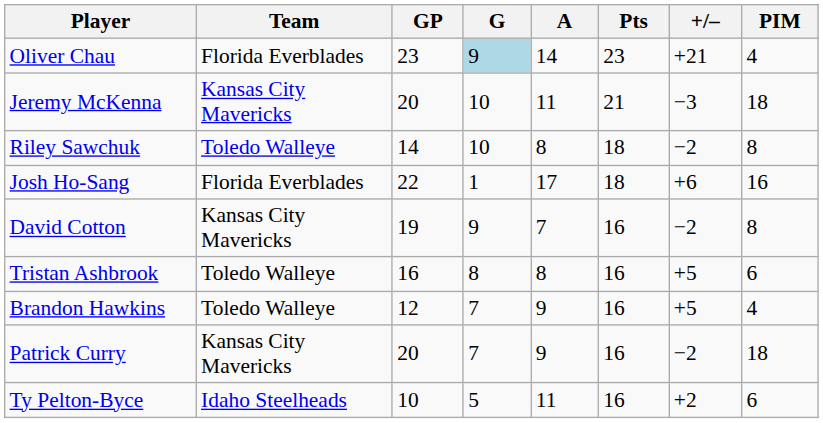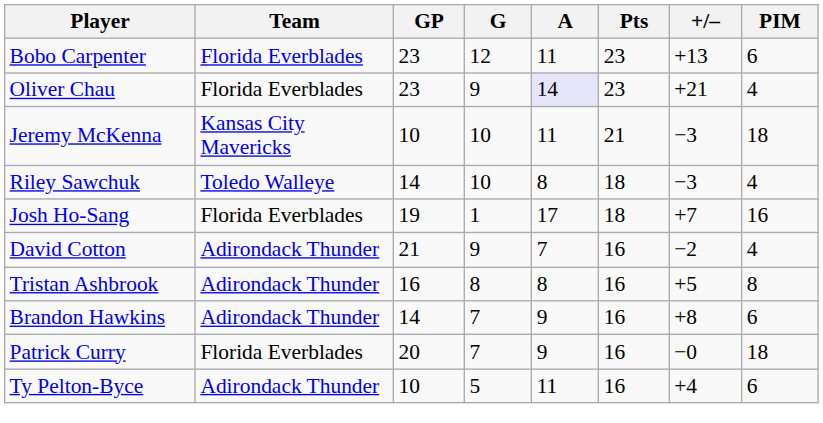 <table class="wikitable sortable">
 <tr>
 <th style="width:12em">Player</th>
 <th style="width:12em">Team</th>
 <th style="width:4em">GP</th>
 <th style="width:4em">G</th>
 <th style="width:4em">A</th>
 <th style="width:4em">Pts</th>
 <th style="width:4em">+/–</th>
 <th style="width:4em">PIM</th>
 </tr>
 <tr>
+<td><a href='#'>Bobo Carpenter</a></td>
+<td><a href='#'>Florida Everblades</a></td>
+<td>23</td>
+<td>12</td>
+<td>11</td>
+<td>23</td>
+<td>+13</td>
+<td>6</td>
+</tr>
+<tr>
 <td><a href='#'>Oliver Chau</a></td>
 <td>Florida Everblades</td>
 <td>23</td>
-<td style="background: lightblue;">9</td>
-<td>14</td>
+<td>9</td>
+<td style="background: lavender;">14</td>
 <td>23</td>
 <td>+21</td>
 <td>4</td>
 </tr>
 <tr>
 <td><a href='#'>Jeremy McKenna</a></td>
 <td><a href='#'>Kansas City Mavericks</a></td>
-<td>20</td>
+<td>10</td>
 <td>10</td>
 <td>11</td>
 <td>21</td>
 <td>−3</td>
 <td>18</td>
 </tr>
 <tr>
 <td><a href='#'>Riley Sawchuk</a></td>
 <td><a href='#'>Toledo Walleye</a></td>
 <td>14</td>
 <td>10</td>
 <td>8</td>
 <td>18</td>
-<td>−2</td>
-<td>8</td>
+<td>−3</td>
+<td>4</td>
 </tr>
 <tr>
 <td><a href='#'>Josh Ho-Sang</a></td>
 <td>Florida Everblades</td>
-<td>22</td>
+<td>19</td>
 <td>1</td>
 <td>17</td>
 <td>18</td>
-<td>+6</td>
+<td>+7</td>
 <td>16</td>
 </tr>
 <tr>
 <td><a href='#'>David Cotton</a></td>
-<td>Kansas City Mavericks</td>
-<td>19</td>
+<td><a href='#'>Adirondack Thunder</a></td>
+<td>21</td>
 <td>9</td>
 <td>7</td>
 <td>16</td>
 <td>−2</td>
-<td>8</td>
+<td>4</td>
 </tr>
 <tr>
 <td><a href='#'>Tristan Ashbrook</a></td>
-<td>Toledo Walleye</td>
+<td><a href='#'>Adirondack Thunder</a></td>
 <td>16</td>
 <td>8</td>
 <td>8</td>
 <td>16</td>
 <td>+5</td>
+<td>8</td>
+</tr>
+<tr>
+<td><a href='#'>Brandon Hawkins</a></td>
+<td><a href='#'>Adirondack Thunder</a></td>
+<td>14</td>
+<td>7</td>
+<td>9</td>
+<td>16</td>
+<td>+8</td>
 <td>6</td>
 </tr>
 <tr>
-<td><a href='#'>Brandon Hawkins</a></td>
-<td>Toledo Walleye</td>
-<td>12</td>
-<td>7</td>
-<td>9</td>
-<td>16</td>
-<td>+5</td>
-<td>4</td>
-</tr>
-<tr>
 <td><a href='#'>Patrick Curry</a></td>
-<td>Kansas City Mavericks</td>
+<td>Florida Everblades</td>
 <td>20</td>
 <td>7</td>
 <td>9</td>
 <td>16</td>
-<td>−2</td>
+<td>−0</td>
 <td>18</td>
 </tr>
 <tr>
 <td><a href='#'>Ty Pelton-Byce</a></td>
-<td><a href='#'>Idaho Steelheads</a></td>
+<td><a href='#'>Adirondack Thunder</a></td>
 <td>10</td>
 <td>5</td>
 <td>11</td>
 <td>16</td>
-<td>+2</td>
+<td>+4</td>
 <td>6</td>
 </tr>
 </table>
